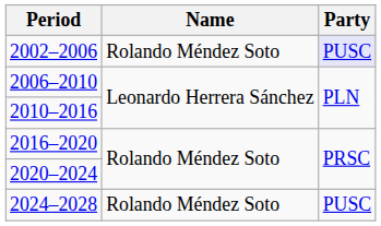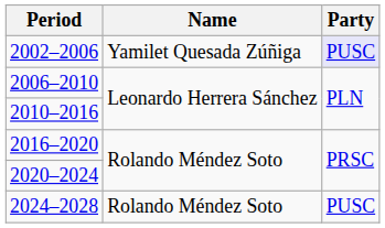 <table class="wikitable" style="margin:auto">
 <tr>
 <th>Period</th>
 <th>Name</th>
 <th>Party</th>
 </tr>
 <tr>
 <td><a href='#'>2002–2006</a></td>
-<td>Rolando Méndez Soto</td>
+<td>Yamilet Quesada Zúñiga</td>
 <td style="background: lavender;"> <a href='#'>PUSC</a></td>
 </tr>
 <tr>
 <td><a href='#'>2006–2010</a></td>
 <td rowspan="2">Leonardo Herrera Sánchez</td>
 <td rowspan="2"> <a href='#'>PLN</a></td>
 </tr>
 <tr>
 <td><a href='#'>2010–2016</a></td>
 </tr>
 <tr>
 <td><a href='#'>2016–2020</a></td>
 <td rowspan="2">Rolando Méndez Soto</td>
 <td rowspan="2"> <a href='#'>PRSC</a></td>
 </tr>
 <tr>
 <td><a href='#'>2020–2024</a></td>
 </tr>
 <tr>
 <td><a href='#'>2024–2028</a></td>
 <td>Rolando Méndez Soto</td>
 <td> <a href='#'>PUSC</a></td>
 </tr>
 </table>
